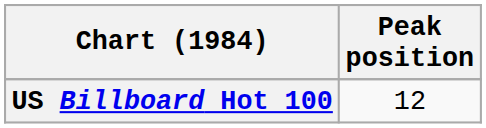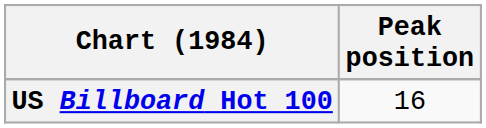 <table class="wikitable sortable plainrowheaders">
 <tr>
 <th>Chart (1984)</th>
 <th>Peak<br>position</th>
 </tr>
 <tr>
 </tr>
 <tr>
 <th scope="row">US <a href='#'><em>Billboard</em> Hot 100</a></th>
-<td align="center">12</td>
+<td align="center">16</td>
 </tr>
 </table>
